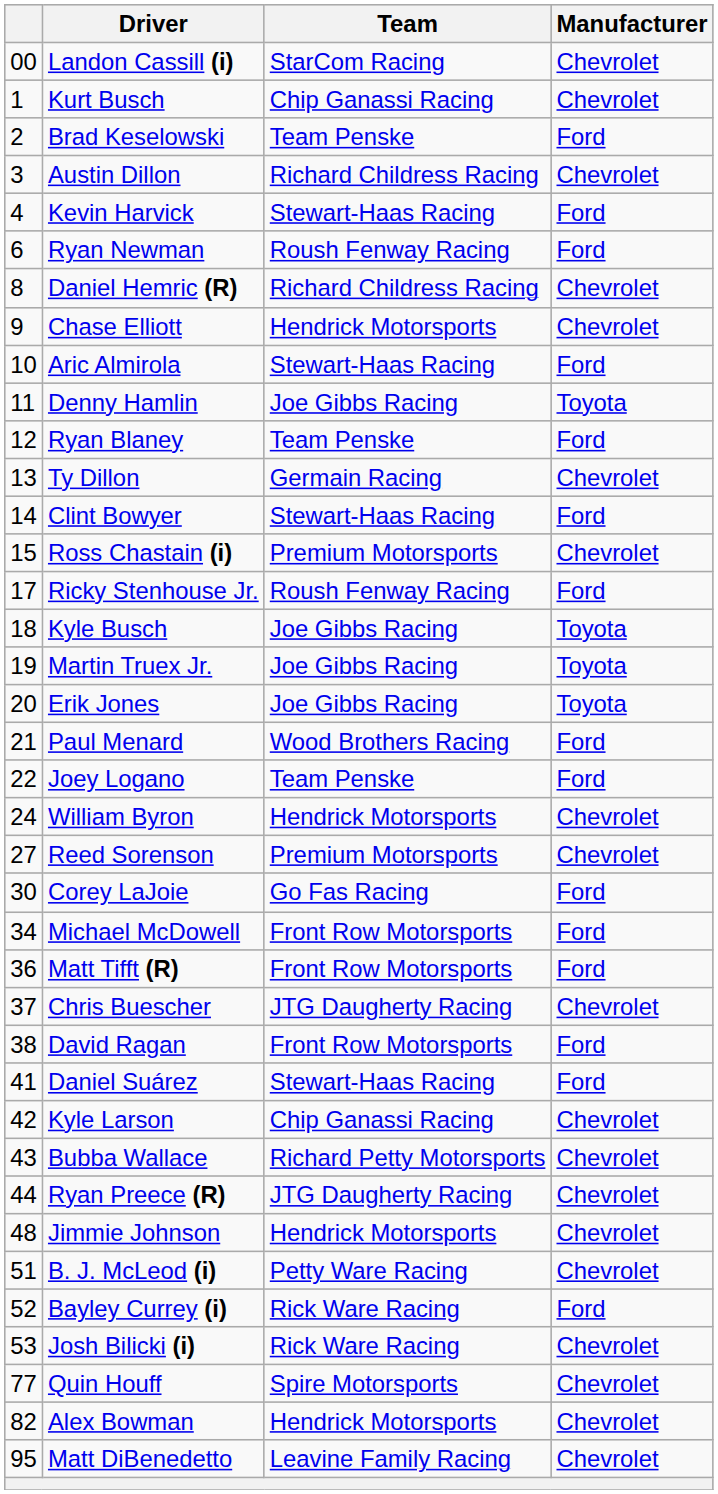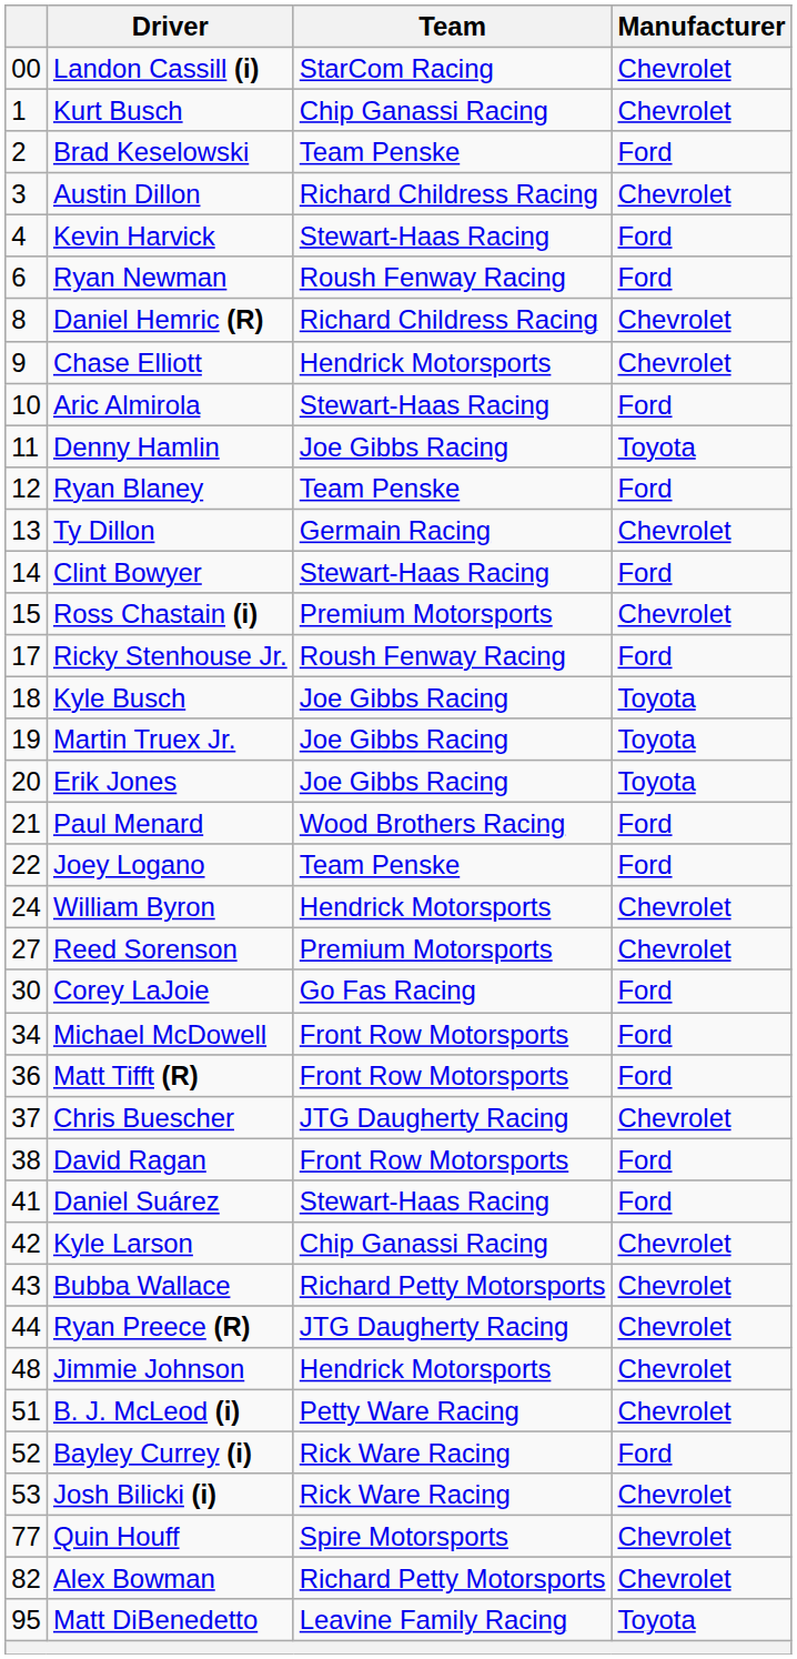 <table class="wikitable" style="font-size:95%">
 <tr>
 <th></th>
 <th>Driver</th>
 <th>Team</th>
 <th>Manufacturer</th>
 </tr>
 <tr>
 <td>00</td>
 <td><a href='#'>Landon Cassill</a> <strong>(i)</strong></td>
 <td><a href='#'>StarCom Racing</a></td>
 <td><a href='#'>Chevrolet</a></td>
 </tr>
 <tr>
 <td>1</td>
 <td><a href='#'>Kurt Busch</a></td>
 <td><a href='#'>Chip Ganassi Racing</a></td>
 <td><a href='#'>Chevrolet</a></td>
 </tr>
 <tr>
 <td>2</td>
 <td><a href='#'>Brad Keselowski</a></td>
 <td><a href='#'>Team Penske</a></td>
 <td><a href='#'>Ford</a></td>
 </tr>
 <tr>
 <td>3</td>
 <td><a href='#'>Austin Dillon</a></td>
 <td><a href='#'>Richard Childress Racing</a></td>
 <td><a href='#'>Chevrolet</a></td>
 </tr>
 <tr>
 <td>4</td>
 <td><a href='#'>Kevin Harvick</a></td>
 <td><a href='#'>Stewart-Haas Racing</a></td>
 <td><a href='#'>Ford</a></td>
 </tr>
 <tr>
 <td>6</td>
 <td><a href='#'>Ryan Newman</a></td>
 <td><a href='#'>Roush Fenway Racing</a></td>
 <td><a href='#'>Ford</a></td>
 </tr>
 <tr>
 <td>8</td>
 <td><a href='#'>Daniel Hemric</a> <strong>(R)</strong></td>
 <td><a href='#'>Richard Childress Racing</a></td>
 <td><a href='#'>Chevrolet</a></td>
 </tr>
 <tr>
 <td>9</td>
 <td><a href='#'>Chase Elliott</a></td>
 <td><a href='#'>Hendrick Motorsports</a></td>
 <td><a href='#'>Chevrolet</a></td>
 </tr>
 <tr>
 <td>10</td>
 <td><a href='#'>Aric Almirola</a></td>
 <td><a href='#'>Stewart-Haas Racing</a></td>
 <td><a href='#'>Ford</a></td>
 </tr>
 <tr>
 <td>11</td>
 <td><a href='#'>Denny Hamlin</a></td>
 <td><a href='#'>Joe Gibbs Racing</a></td>
 <td><a href='#'>Toyota</a></td>
 </tr>
 <tr>
 <td>12</td>
 <td><a href='#'>Ryan Blaney</a></td>
 <td><a href='#'>Team Penske</a></td>
 <td><a href='#'>Ford</a></td>
 </tr>
 <tr>
 <td>13</td>
 <td><a href='#'>Ty Dillon</a></td>
 <td><a href='#'>Germain Racing</a></td>
 <td><a href='#'>Chevrolet</a></td>
 </tr>
 <tr>
 <td>14</td>
 <td><a href='#'>Clint Bowyer</a></td>
 <td><a href='#'>Stewart-Haas Racing</a></td>
 <td><a href='#'>Ford</a></td>
 </tr>
 <tr>
 <td>15</td>
 <td><a href='#'>Ross Chastain</a> <strong>(i)</strong></td>
 <td><a href='#'>Premium Motorsports</a></td>
 <td><a href='#'>Chevrolet</a></td>
 </tr>
 <tr>
 <td>17</td>
 <td><a href='#'>Ricky Stenhouse Jr.</a></td>
 <td><a href='#'>Roush Fenway Racing</a></td>
 <td><a href='#'>Ford</a></td>
 </tr>
 <tr>
 <td>18</td>
 <td><a href='#'>Kyle Busch</a></td>
 <td><a href='#'>Joe Gibbs Racing</a></td>
 <td><a href='#'>Toyota</a></td>
 </tr>
 <tr>
 <td>19</td>
 <td><a href='#'>Martin Truex Jr.</a></td>
 <td><a href='#'>Joe Gibbs Racing</a></td>
 <td><a href='#'>Toyota</a></td>
 </tr>
 <tr>
 <td>20</td>
 <td><a href='#'>Erik Jones</a></td>
 <td><a href='#'>Joe Gibbs Racing</a></td>
 <td><a href='#'>Toyota</a></td>
 </tr>
 <tr>
 <td>21</td>
 <td><a href='#'>Paul Menard</a></td>
 <td><a href='#'>Wood Brothers Racing</a></td>
 <td><a href='#'>Ford</a></td>
 </tr>
 <tr>
 <td>22</td>
 <td><a href='#'>Joey Logano</a></td>
 <td><a href='#'>Team Penske</a></td>
 <td><a href='#'>Ford</a></td>
 </tr>
 <tr>
 <td>24</td>
 <td><a href='#'>William Byron</a></td>
 <td><a href='#'>Hendrick Motorsports</a></td>
 <td><a href='#'>Chevrolet</a></td>
 </tr>
 <tr>
 <td>27</td>
 <td><a href='#'>Reed Sorenson</a></td>
 <td><a href='#'>Premium Motorsports</a></td>
 <td><a href='#'>Chevrolet</a></td>
 </tr>
 <tr>
 <td>30</td>
 <td><a href='#'>Corey LaJoie</a></td>
 <td><a href='#'>Go Fas Racing</a></td>
 <td><a href='#'>Ford</a></td>
 </tr>
 <tr>
 <td>34</td>
 <td><a href='#'>Michael McDowell</a></td>
 <td><a href='#'>Front Row Motorsports</a></td>
 <td><a href='#'>Ford</a></td>
 </tr>
 <tr>
 <td>36</td>
 <td><a href='#'>Matt Tifft</a> <strong>(R)</strong></td>
 <td><a href='#'>Front Row Motorsports</a></td>
 <td><a href='#'>Ford</a></td>
 </tr>
 <tr>
 <td>37</td>
 <td><a href='#'>Chris Buescher</a></td>
 <td><a href='#'>JTG Daugherty Racing</a></td>
 <td><a href='#'>Chevrolet</a></td>
 </tr>
 <tr>
 <td>38</td>
 <td><a href='#'>David Ragan</a></td>
 <td><a href='#'>Front Row Motorsports</a></td>
 <td><a href='#'>Ford</a></td>
 </tr>
 <tr>
 <td>41</td>
 <td><a href='#'>Daniel Suárez</a></td>
 <td><a href='#'>Stewart-Haas Racing</a></td>
 <td><a href='#'>Ford</a></td>
 </tr>
 <tr>
 <td>42</td>
 <td><a href='#'>Kyle Larson</a></td>
 <td><a href='#'>Chip Ganassi Racing</a></td>
 <td><a href='#'>Chevrolet</a></td>
 </tr>
 <tr>
 <td>43</td>
 <td><a href='#'>Bubba Wallace</a></td>
 <td><a href='#'>Richard Petty Motorsports</a></td>
 <td><a href='#'>Chevrolet</a></td>
 </tr>
 <tr>
 <td>44</td>
 <td><a href='#'>Ryan Preece</a> <strong>(R)</strong></td>
 <td><a href='#'>JTG Daugherty Racing</a></td>
 <td><a href='#'>Chevrolet</a></td>
 </tr>
 <tr>
 <td>48</td>
 <td><a href='#'>Jimmie Johnson</a></td>
 <td><a href='#'>Hendrick Motorsports</a></td>
 <td><a href='#'>Chevrolet</a></td>
 </tr>
 <tr>
 <td>51</td>
 <td><a href='#'>B. J. McLeod</a> <strong>(i)</strong></td>
 <td><a href='#'>Petty Ware Racing</a></td>
 <td><a href='#'>Chevrolet</a></td>
 </tr>
 <tr>
 <td>52</td>
 <td><a href='#'>Bayley Currey</a> <strong>(i)</strong></td>
 <td><a href='#'>Rick Ware Racing</a></td>
 <td><a href='#'>Ford</a></td>
 </tr>
 <tr>
 <td>53</td>
 <td><a href='#'>Josh Bilicki</a> <strong>(i)</strong></td>
 <td><a href='#'>Rick Ware Racing</a></td>
 <td><a href='#'>Chevrolet</a></td>
 </tr>
 <tr>
 <td>77</td>
 <td><a href='#'>Quin Houff</a></td>
 <td><a href='#'>Spire Motorsports</a></td>
 <td><a href='#'>Chevrolet</a></td>
 </tr>
 <tr>
 <td>82</td>
 <td><a href='#'>Alex Bowman</a></td>
-<td><a href='#'>Hendrick Motorsports</a></td>
+<td><a href='#'>Richard Petty Motorsports</a></td>
 <td><a href='#'>Chevrolet</a></td>
 </tr>
 <tr>
 <td>95</td>
 <td><a href='#'>Matt DiBenedetto</a></td>
 <td><a href='#'>Leavine Family Racing</a></td>
-<td><a href='#'>Chevrolet</a></td>
+<td><a href='#'>Toyota</a></td>
 </tr>
 <tr>
 <th colspan="4"></th>
 </tr>
 </table>
